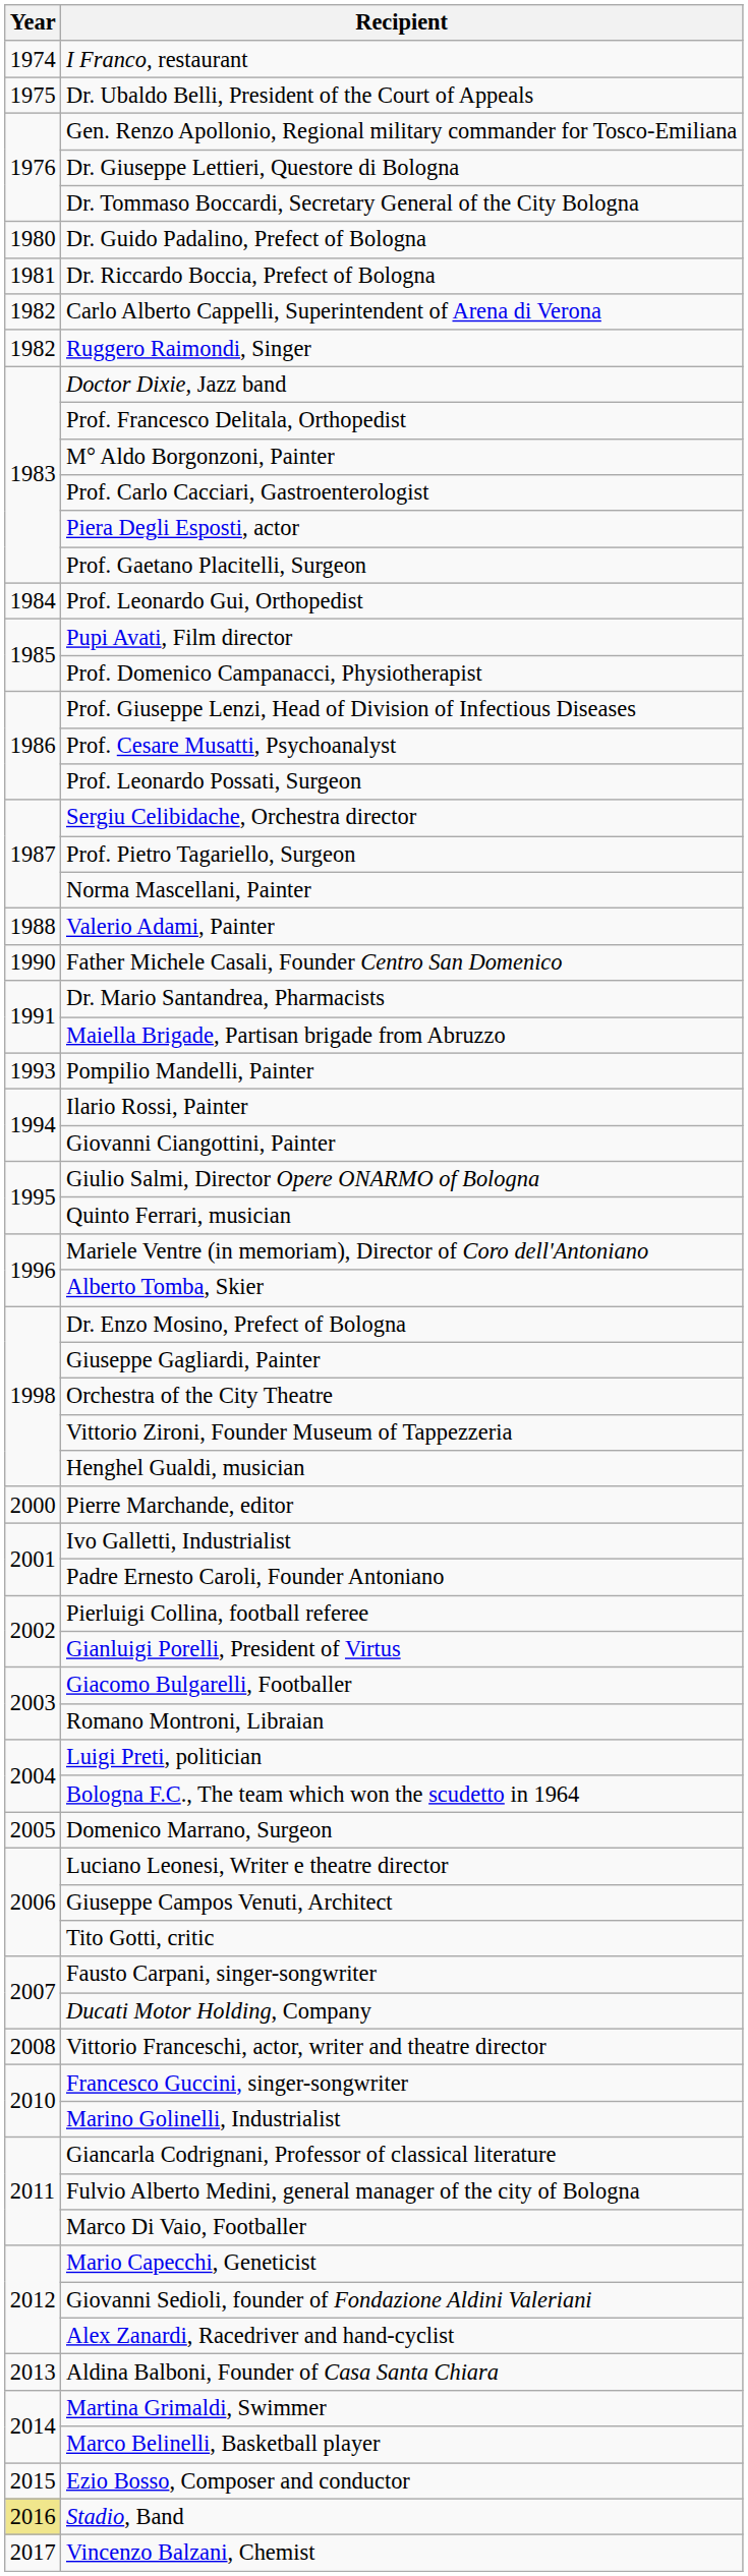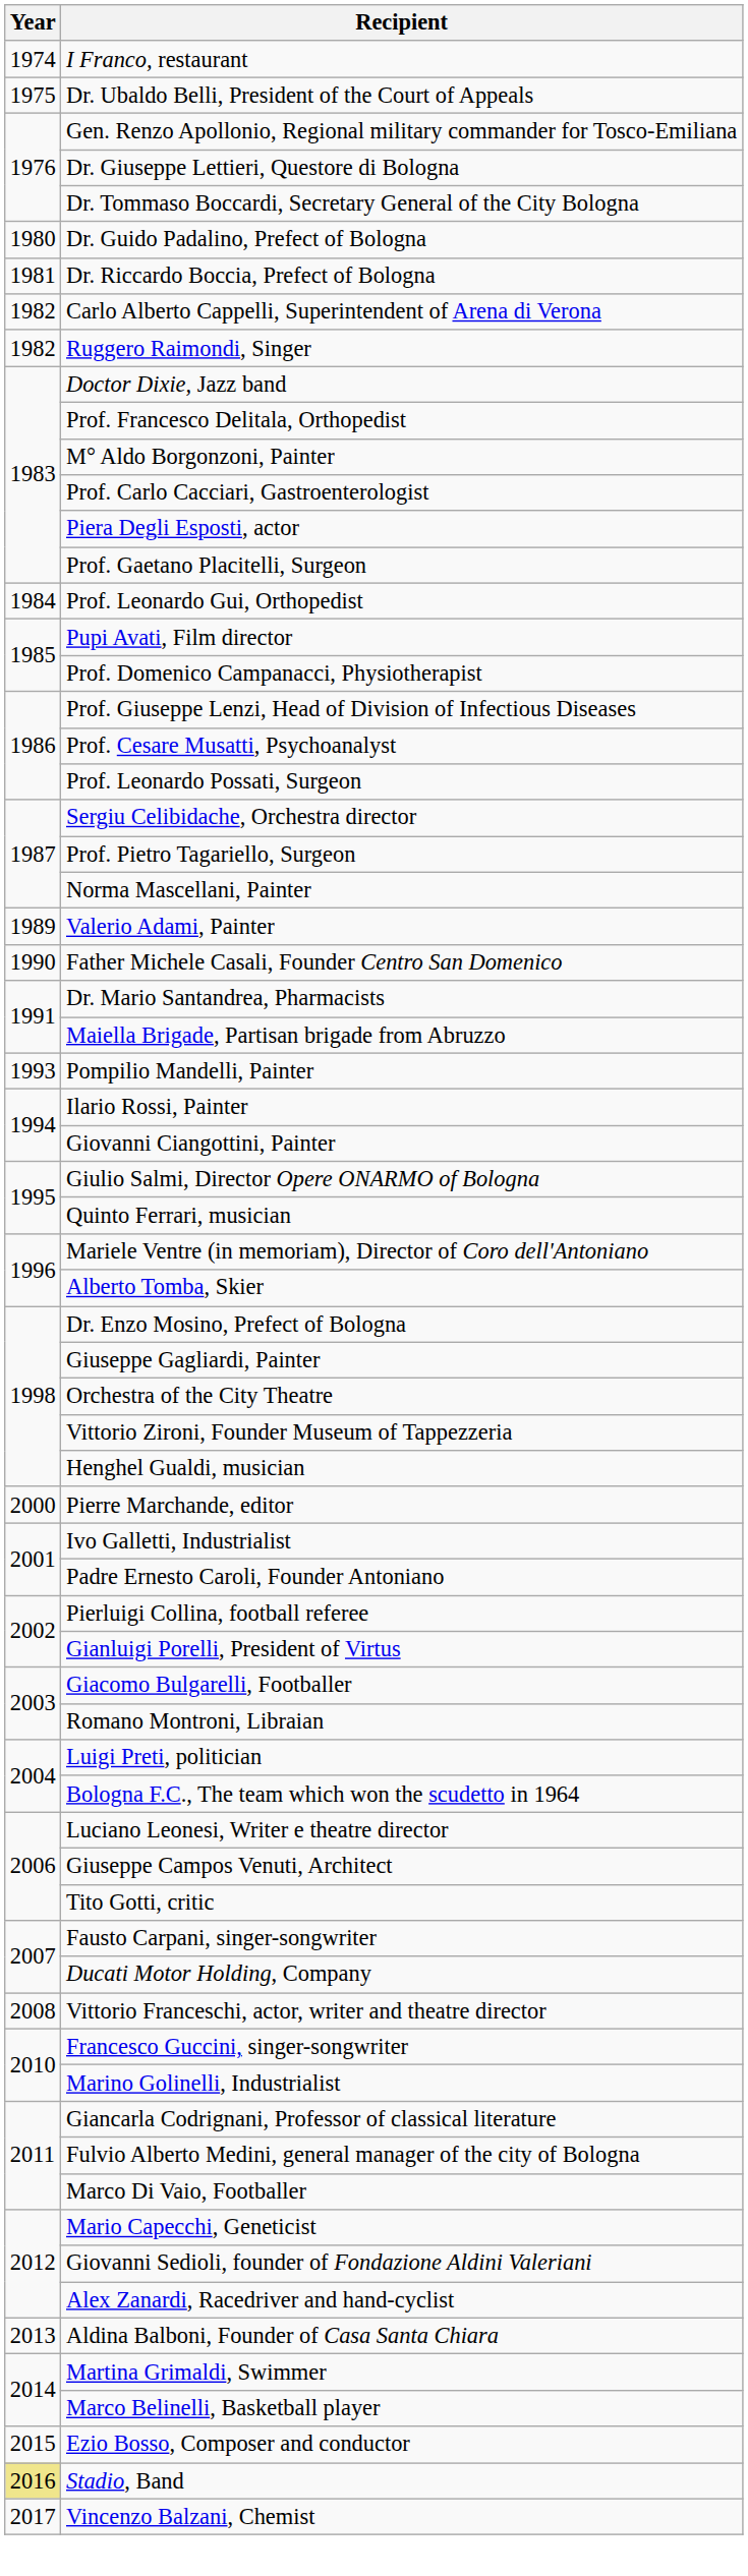 <table class="wikitable">
 <tr>
 <th>Year</th>
 <th>Recipient</th>
 </tr>
 <tr>
 <td>1974</td>
 <td><em>I Franco,</em> restaurant</td>
 </tr>
 <tr>
 <td>1975</td>
 <td>Dr. Ubaldo Belli, President of the Court of Appeals</td>
 </tr>
 <tr>
 <td rowspan="3">1976</td>
 <td>Gen. Renzo Apollonio, Regional military commander for Tosco-Emiliana</td>
 </tr>
 <tr>
 <td>Dr. Giuseppe Lettieri, Questore di Bologna</td>
 </tr>
 <tr>
 <td>Dr. Tommaso Boccardi, Secretary General of the City Bologna</td>
 </tr>
 <tr>
 <td>1980</td>
 <td>Dr. Guido Padalino, Prefect of Bologna</td>
 </tr>
 <tr>
 <td>1981</td>
 <td>Dr. Riccardo Boccia, Prefect of Bologna</td>
 </tr>
 <tr>
 <td>1982</td>
 <td>Carlo Alberto Cappelli, Superintendent of <a href='#'>Arena di Verona</a></td>
 </tr>
 <tr>
 <td>1982</td>
 <td><a href='#'>Ruggero Raimondi</a>, Singer</td>
 </tr>
 <tr>
 <td rowspan="6">1983</td>
 <td><em>Doctor Dixie,</em> Jazz band</td>
 </tr>
 <tr>
 <td>Prof. Francesco Delitala, Orthopedist</td>
 </tr>
 <tr>
 <td>M° Aldo Borgonzoni, Painter</td>
 </tr>
 <tr>
 <td>Prof. Carlo Cacciari, Gastroenterologist</td>
 </tr>
 <tr>
 <td><a href='#'>Piera Degli Esposti</a>, actor</td>
 </tr>
 <tr>
 <td>Prof. Gaetano Placitelli, Surgeon</td>
 </tr>
 <tr>
 <td>1984</td>
 <td>Prof. Leonardo Gui, Orthopedist</td>
 </tr>
 <tr>
 <td rowspan="2">1985</td>
 <td><a href='#'>Pupi Avati</a>, Film director</td>
 </tr>
 <tr>
 <td>Prof. Domenico Campanacci, Physiotherapist</td>
 </tr>
 <tr>
 <td rowspan="3">1986</td>
 <td>Prof. Giuseppe Lenzi, Head of Division of Infectious Diseases</td>
 </tr>
 <tr>
 <td>Prof. <a href='#'>Cesare Musatti</a>, Psychoanalyst</td>
 </tr>
 <tr>
 <td>Prof. Leonardo Possati, Surgeon</td>
 </tr>
 <tr>
 <td rowspan="3">1987</td>
 <td><a href='#'>Sergiu Celibidache</a>, Orchestra director</td>
 </tr>
 <tr>
 <td>Prof. Pietro Tagariello, Surgeon</td>
 </tr>
 <tr>
 <td>Norma Mascellani, Painter</td>
 </tr>
 <tr>
-<td>1988</td>
+<td>1989</td>
 <td><a href='#'>Valerio Adami</a>, Painter</td>
 </tr>
 <tr>
 <td>1990</td>
 <td>Father Michele Casali, Founder <em>Centro San Domenico</em></td>
 </tr>
 <tr>
 <td rowspan="2">1991</td>
 <td>Dr. Mario Santandrea, Pharmacists</td>
 </tr>
 <tr>
 <td><a href='#'>Maiella Brigade</a>, Partisan brigade from Abruzzo</td>
 </tr>
 <tr>
 <td>1993</td>
 <td>Pompilio Mandelli, Painter</td>
 </tr>
 <tr>
 <td rowspan="2">1994</td>
 <td>Ilario Rossi, Painter</td>
 </tr>
 <tr>
 <td>Giovanni Ciangottini, Painter</td>
 </tr>
 <tr>
 <td rowspan="2">1995</td>
 <td>Giulio Salmi, Director <em>Opere ONARMO of Bologna</em></td>
 </tr>
 <tr>
 <td>Quinto Ferrari, musician</td>
 </tr>
 <tr>
 <td rowspan="2">1996</td>
 <td>Mariele Ventre (in memoriam), Director of <em>Coro dell'Antoniano</em></td>
 </tr>
 <tr>
 <td><a href='#'>Alberto Tomba</a>, Skier</td>
 </tr>
 <tr>
 <td rowspan="5">1998</td>
 <td>Dr. Enzo Mosino, Prefect of Bologna</td>
 </tr>
 <tr>
 <td>Giuseppe Gagliardi, Painter</td>
 </tr>
 <tr>
 <td>Orchestra of the City Theatre</td>
 </tr>
 <tr>
 <td>Vittorio Zironi, Founder Museum of Tappezzeria</td>
 </tr>
 <tr>
 <td>Henghel Gualdi, musician</td>
 </tr>
 <tr>
 <td>2000</td>
 <td>Pierre Marchande, editor</td>
 </tr>
 <tr>
 <td rowspan="2">2001</td>
 <td>Ivo Galletti, Industrialist</td>
 </tr>
 <tr>
 <td>Padre Ernesto Caroli, Founder Antoniano</td>
 </tr>
 <tr>
 <td rowspan="2">2002</td>
 <td>Pierluigi Collina, football referee</td>
 </tr>
 <tr>
 <td><a href='#'>Gianluigi Porelli</a>, President of <a href='#'>Virtus</a></td>
 </tr>
 <tr>
 <td rowspan="2">2003</td>
 <td><a href='#'>Giacomo Bulgarelli</a>, Footballer</td>
 </tr>
 <tr>
 <td>Romano Montroni, Libraian</td>
 </tr>
 <tr>
 <td rowspan="2">2004</td>
 <td><a href='#'>Luigi Preti</a>, politician</td>
 </tr>
 <tr>
 <td><a href='#'>Bologna F.C</a>., The team which won the <a href='#'>scudetto</a> in 1964</td>
 </tr>
 <tr>
-<td>2005</td>
-<td>Domenico Marrano, Surgeon</td>
-</tr>
-<tr>
 <td rowspan="3">2006</td>
 <td>Luciano Leonesi, Writer e theatre director</td>
 </tr>
 <tr>
 <td>Giuseppe Campos Venuti, Architect</td>
 </tr>
 <tr>
 <td>Tito Gotti, critic</td>
 </tr>
 <tr>
 <td rowspan="2">2007</td>
 <td>Fausto Carpani, singer-songwriter</td>
 </tr>
 <tr>
 <td><em>Ducati Motor Holding</em>, Company</td>
 </tr>
 <tr>
 <td>2008</td>
 <td>Vittorio Franceschi, actor, writer and theatre director</td>
 </tr>
 <tr>
 <td rowspan="2">2010</td>
 <td><a href='#'>Francesco Guccini,</a> singer-songwriter</td>
 </tr>
 <tr>
 <td><a href='#'>Marino Golinelli</a>, Industrialist</td>
 </tr>
 <tr>
 <td rowspan="3">2011</td>
 <td>Giancarla Codrignani, Professor of classical literature</td>
 </tr>
 <tr>
 <td>Fulvio Alberto Medini, general manager of the city of Bologna</td>
 </tr>
 <tr>
 <td>Marco Di Vaio, Footballer</td>
 </tr>
 <tr>
 <td rowspan="3">2012</td>
 <td><a href='#'>Mario Capecchi</a>, Geneticist</td>
 </tr>
 <tr>
 <td>Giovanni Sedioli, founder of <em>Fondazione Aldini Valeriani</em></td>
 </tr>
 <tr>
 <td><a href='#'>Alex Zanardi</a>, Racedriver and hand-cyclist</td>
 </tr>
 <tr>
 <td>2013</td>
 <td>Aldina Balboni, Founder of <em>Casa Santa Chiara</em></td>
 </tr>
 <tr>
 <td rowspan="2">2014</td>
 <td><a href='#'>Martina Grimaldi</a>, Swimmer</td>
 </tr>
 <tr>
 <td><a href='#'>Marco Belinelli</a>, Basketball player</td>
 </tr>
 <tr>
 <td>2015</td>
 <td><a href='#'>Ezio Bosso</a>, Composer and conductor</td>
 </tr>
 <tr>
 <td style="background: khaki;">2016</td>
 <td><em><a href='#'>Stadio</a></em>, Band</td>
 </tr>
 <tr>
 <td>2017</td>
 <td><a href='#'>Vincenzo Balzani</a>, Chemist</td>
 </tr>
 </table>
